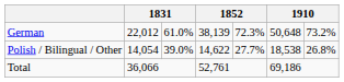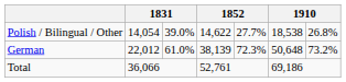 <table class="wikitable">
 <tr>
 <th></th>
 <th colspan="2">1831</th>
 <th colspan="2">1852</th>
 <th colspan="2">1910</th>
+</tr>
+<tr>
+<td><a href='#'>Polish</a> / Bilingual / Other</td>
+<td>14,054</td>
+<td>39.0%</td>
+<td>14,622</td>
+<td>27.7%</td>
+<td>18,538</td>
+<td>26.8%</td>
 </tr>
 <tr>
 <td><a href='#'>German</a></td>
 <td>22,012</td>
 <td>61.0%</td>
 <td>38,139</td>
 <td>72.3%</td>
 <td>50,648</td>
 <td>73.2%</td>
 </tr>
 <tr>
-<td><a href='#'>Polish</a> / Bilingual / Other</td>
-<td>14,054</td>
-<td>39.0%</td>
-<td>14,622</td>
-<td>27.7%</td>
-<td>18,538</td>
-<td>26.8%</td>
-</tr>
-<tr>
 <td>Total</td>
 <td colspan="2">36,066</td>
 <td colspan="2">52,761</td>
 <td colspan="2">69,186</td>
 </tr>
 </table>
